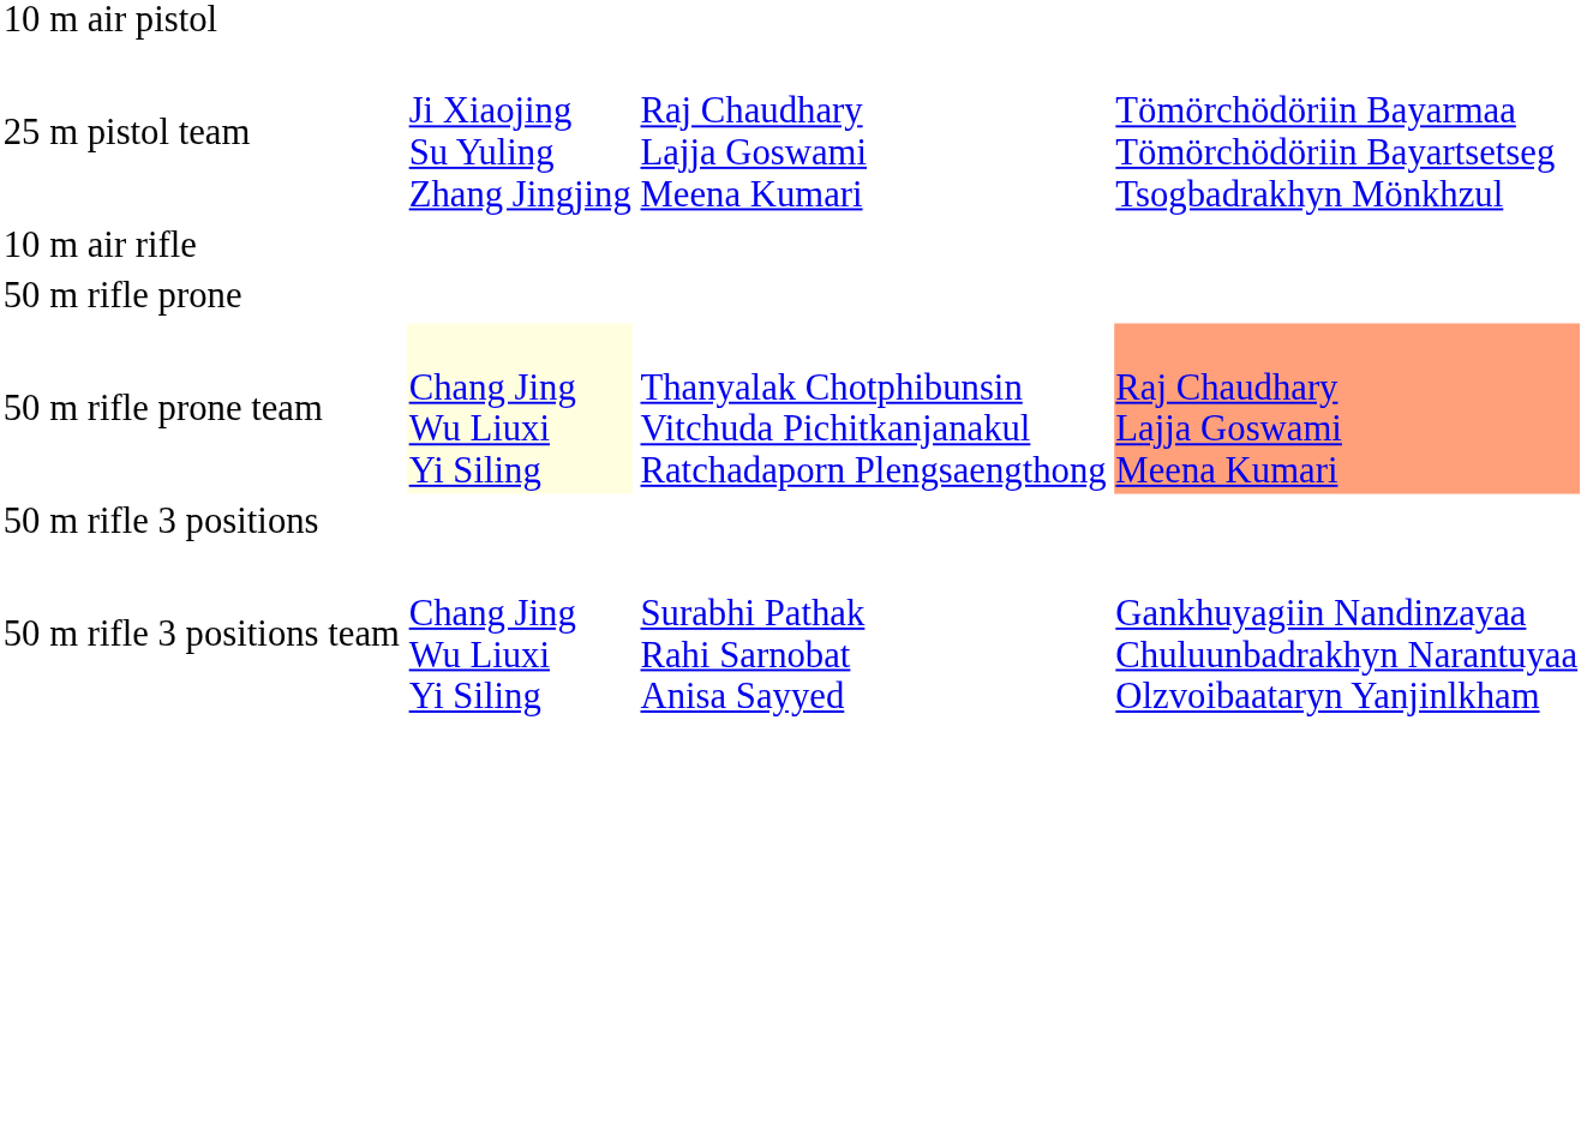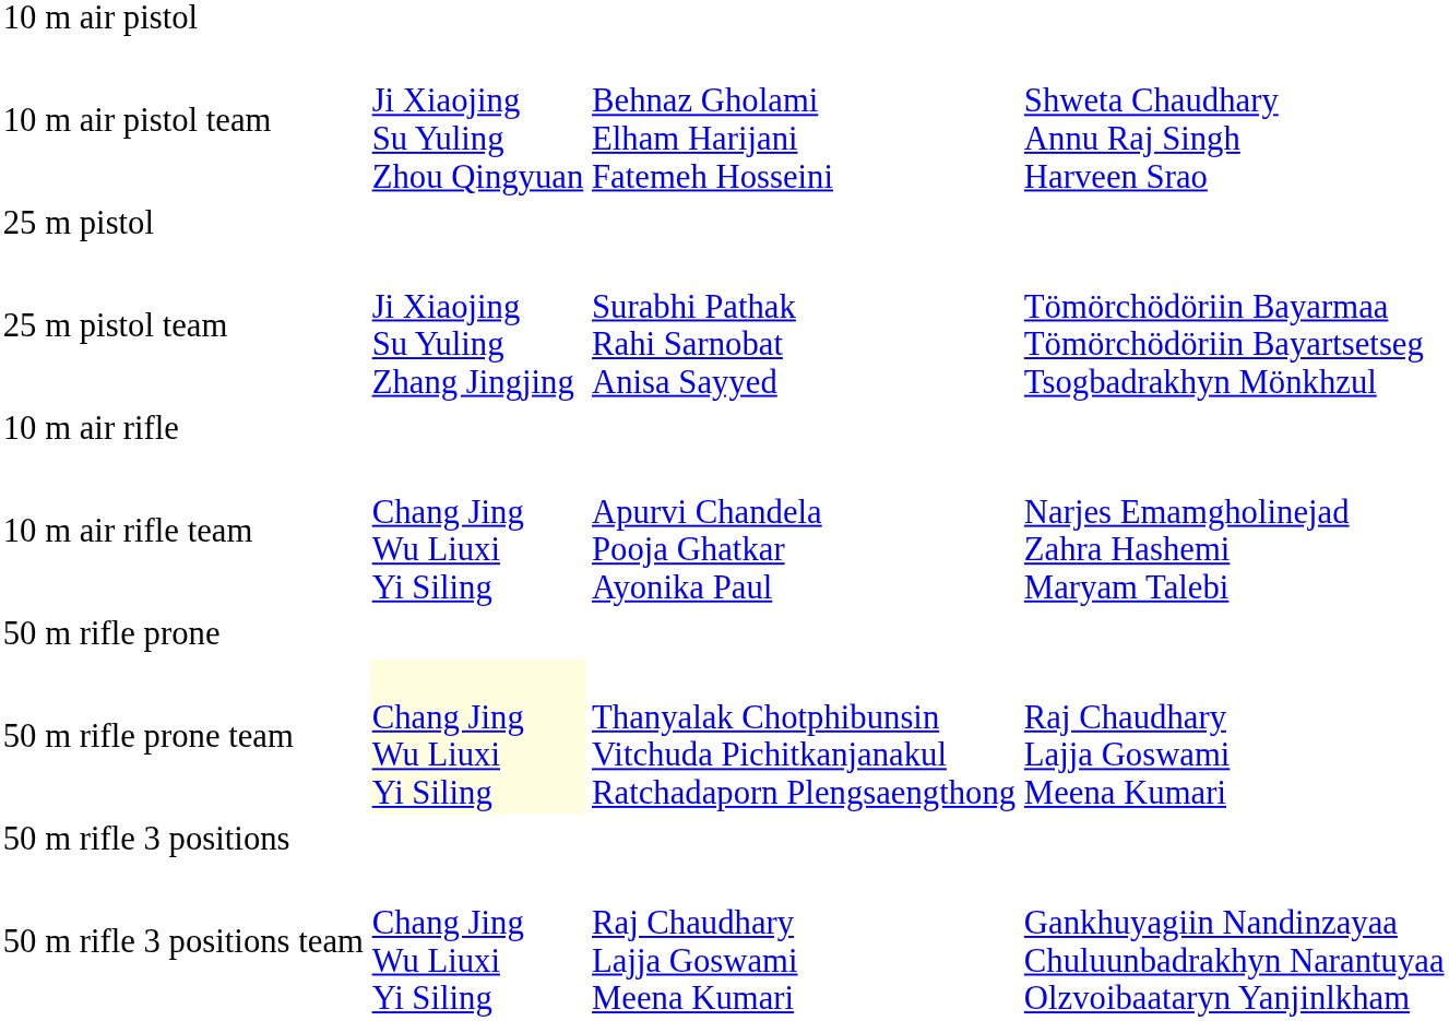 <table>
 <tr>
 <td>10 m air pistol</td>
 <td></td>
 <td></td>
 <td></td>
 </tr>
 <tr>
+<td>10 m air pistol team</td>
+<td><br><a href='#'>Ji Xiaojing</a><br><a href='#'>Su Yuling</a><br><a href='#'>Zhou Qingyuan</a></td>
+<td><br><a href='#'>Behnaz Gholami</a><br><a href='#'>Elham Harijani</a><br><a href='#'>Fatemeh Hosseini</a></td>
+<td><br><a href='#'>Shweta Chaudhary</a><br><a href='#'>Annu Raj Singh</a><br><a href='#'>Harveen Srao</a></td>
+</tr>
+<tr>
+<td>25 m pistol</td>
+<td></td>
+<td></td>
+<td></td>
+</tr>
+<tr>
 <td>25 m pistol team</td>
 <td><br><a href='#'>Ji Xiaojing</a><br><a href='#'>Su Yuling</a><br><a href='#'>Zhang Jingjing</a></td>
-<td><br><a href='#'>Raj Chaudhary</a><br><a href='#'>Lajja Goswami</a><br><a href='#'>Meena Kumari</a></td>
+<td><br><a href='#'>Surabhi Pathak</a><br><a href='#'>Rahi Sarnobat</a><br><a href='#'>Anisa Sayyed</a></td>
 <td><br><a href='#'>Tömörchödöriin Bayarmaa</a><br><a href='#'>Tömörchödöriin Bayartsetseg</a><br><a href='#'>Tsogbadrakhyn Mönkhzul</a></td>
 </tr>
 <tr>
 <td>10 m air rifle</td>
 <td></td>
 <td></td>
 <td></td>
+</tr>
+<tr>
+<td>10 m air rifle team</td>
+<td><br><a href='#'>Chang Jing</a><br><a href='#'>Wu Liuxi</a><br><a href='#'>Yi Siling</a></td>
+<td><br><a href='#'>Apurvi Chandela</a><br><a href='#'>Pooja Ghatkar</a><br><a href='#'>Ayonika Paul</a></td>
+<td><br><a href='#'>Narjes Emamgholinejad</a><br><a href='#'>Zahra Hashemi</a><br><a href='#'>Maryam Talebi</a></td>
 </tr>
 <tr>
 <td>50 m rifle prone</td>
 <td></td>
 <td></td>
 <td></td>
 </tr>
 <tr>
 <td>50 m rifle prone team</td>
 <td style="background: lightyellow;"><br><a href='#'>Chang Jing</a><br><a href='#'>Wu Liuxi</a><br><a href='#'>Yi Siling</a></td>
 <td><br><a href='#'>Thanyalak Chotphibunsin</a><br><a href='#'>Vitchuda Pichitkanjanakul</a><br><a href='#'>Ratchadaporn Plengsaengthong</a></td>
-<td style="background: lightsalmon;"><br><a href='#'>Raj Chaudhary</a><br><a href='#'>Lajja Goswami</a><br><a href='#'>Meena Kumari</a></td>
+<td><br><a href='#'>Raj Chaudhary</a><br><a href='#'>Lajja Goswami</a><br><a href='#'>Meena Kumari</a></td>
 </tr>
 <tr>
 <td>50 m rifle 3 positions</td>
 <td></td>
 <td></td>
 <td></td>
 </tr>
 <tr>
 <td>50 m rifle 3 positions team</td>
 <td><br><a href='#'>Chang Jing</a><br><a href='#'>Wu Liuxi</a><br><a href='#'>Yi Siling</a></td>
-<td><br><a href='#'>Surabhi Pathak</a><br><a href='#'>Rahi Sarnobat</a><br><a href='#'>Anisa Sayyed</a></td>
+<td><br><a href='#'>Raj Chaudhary</a><br><a href='#'>Lajja Goswami</a><br><a href='#'>Meena Kumari</a></td>
 <td><br><a href='#'>Gankhuyagiin Nandinzayaa</a><br><a href='#'>Chuluunbadrakhyn Narantuyaa</a><br><a href='#'>Olzvoibaataryn Yanjinlkham</a></td>
 </tr>
 </table>
